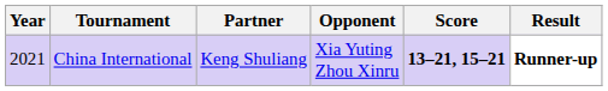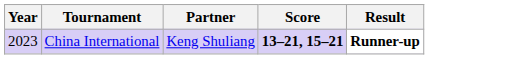 <table class="sortable wikitable" style="font-size: 90%;">
 <tr>
 <th>Year</th>
 <th>Tournament</th>
 <th>Partner</th>
-<th>Opponent</th>
 <th>Score</th>
 <th>Result</th>
 </tr>
 <tr style="background:#D8CEF6">
-<td align="center">2021</td>
+<td align="center">2023</td>
 <td align="left"><a href='#'>China International</a></td>
 <td align="left"> <a href='#'>Keng Shuliang</a></td>
-<td align="left"> <a href='#'>Xia Yuting</a><br> <a href='#'>Zhou Xinru</a></td>
 <td align="left"><strong>13–21, 15–21</strong></td>
 <td style="text-align:left; background:white"> <strong>Runner-up</strong></td>
 </tr>
 </table>
